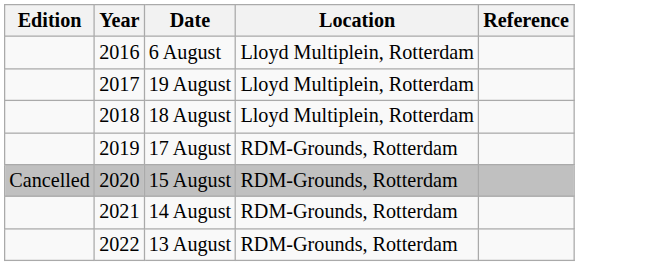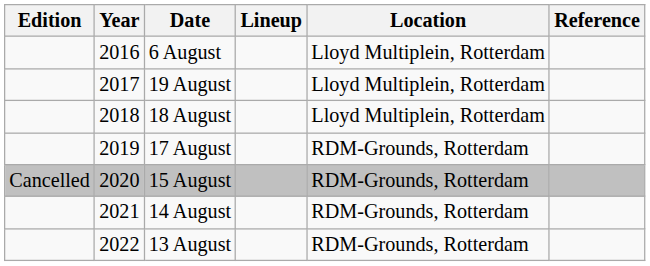 <table class="wikitable sortable">
 <tr>
 <th>Edition</th>
 <th>Year</th>
 <th>Date</th>
+<th class="unsortable">Lineup</th>
 <th>Location</th>
 <th>Reference</th>
 </tr>
 <tr>
 <td></td>
 <td>2016</td>
 <td>6 August</td>
+<td></td>
 <td>Lloyd Multiplein, Rotterdam</td>
 <td></td>
 </tr>
 <tr>
 <td></td>
 <td>2017</td>
 <td>19 August</td>
+<td></td>
 <td>Lloyd Multiplein, Rotterdam</td>
 <td></td>
 </tr>
 <tr>
 <td></td>
 <td>2018</td>
 <td>18 August</td>
+<td></td>
 <td>Lloyd Multiplein, Rotterdam</td>
 <td></td>
 </tr>
 <tr>
 <td></td>
 <td>2019</td>
 <td>17 August</td>
+<td></td>
 <td>RDM-Grounds, Rotterdam</td>
 <td></td>
 </tr>
 <tr>
 <td bgcolor=#C0C0C0>Cancelled</td>
 <td bgcolor=#C0C0C0>2020</td>
 <td bgcolor=#C0C0C0>15 August</td>
+<td bgcolor=#C0C0C0></td>
 <td bgcolor=#C0C0C0>RDM-Grounds, Rotterdam</td>
 <td bgcolor=#C0C0C0></td>
 </tr>
 <tr>
 <td></td>
 <td>2021</td>
 <td>14 August</td>
+<td></td>
 <td>RDM-Grounds, Rotterdam</td>
 <td></td>
 </tr>
 <tr>
 <td></td>
 <td>2022</td>
 <td>13 August</td>
+<td></td>
 <td>RDM-Grounds, Rotterdam</td>
 <td></td>
 </tr>
 </table>
